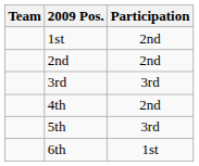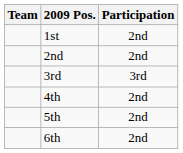 <table class="wikitable">
 <tr>
 <th>Team</th>
 <th>2009 Pos.</th>
 <th>Participation</th>
 </tr>
 <tr>
 <td></td>
 <td>1st</td>
 <td align=center>2nd</td>
 </tr>
 <tr>
 <td></td>
 <td>2nd</td>
 <td align=center>2nd</td>
 </tr>
 <tr>
 <td></td>
 <td>3rd</td>
 <td align=center>3rd</td>
 </tr>
 <tr>
 <td></td>
 <td>4th</td>
 <td align=center>2nd</td>
 </tr>
 <tr>
 <td></td>
 <td>5th</td>
-<td align=center>3rd</td>
+<td align=center>2nd</td>
 </tr>
 <tr>
 <td></td>
 <td>6th</td>
-<td align=center>1st</td>
+<td align=center>2nd</td>
 </tr>
 </table>
